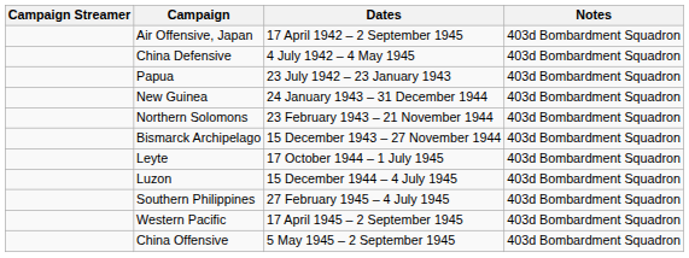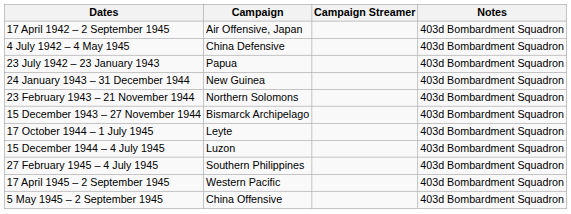 <table class="wikitable">
 <tr style="background:#efefef;">
+<th>Dates</th>
+<th>Campaign</th>
 <th>Campaign Streamer</th>
-<th>Campaign</th>
-<th>Dates</th>
 <th>Notes</th>
 </tr>
 <tr>
+<td>17 April 1942 – 2 September 1945</td>
+<td>Air Offensive, Japan</td>
 <td></td>
-<td>Air Offensive, Japan</td>
-<td>17 April 1942 – 2 September 1945</td>
 <td>403d Bombardment Squadron</td>
 </tr>
 <tr>
+<td>4 July 1942 – 4 May 1945</td>
+<td>China Defensive</td>
 <td></td>
-<td>China Defensive</td>
-<td>4 July 1942 – 4 May 1945</td>
 <td>403d Bombardment Squadron</td>
 </tr>
 <tr>
+<td>23 July 1942 – 23 January 1943</td>
+<td>Papua</td>
 <td></td>
-<td>Papua</td>
-<td>23 July 1942 – 23 January 1943</td>
 <td>403d Bombardment Squadron</td>
 </tr>
 <tr>
+<td>24 January 1943 – 31 December 1944</td>
+<td>New Guinea</td>
 <td></td>
-<td>New Guinea</td>
-<td>24 January 1943 – 31 December 1944</td>
 <td>403d Bombardment Squadron</td>
 </tr>
 <tr>
+<td>23 February 1943 – 21 November 1944</td>
+<td>Northern Solomons</td>
 <td></td>
-<td>Northern Solomons</td>
-<td>23 February 1943 – 21 November 1944</td>
 <td>403d Bombardment Squadron</td>
 </tr>
 <tr>
+<td>15 December 1943 – 27 November 1944</td>
+<td>Bismarck Archipelago</td>
 <td></td>
-<td>Bismarck Archipelago</td>
-<td>15 December 1943 – 27 November 1944</td>
 <td>403d Bombardment Squadron</td>
 </tr>
 <tr>
+<td>17 October 1944 – 1 July 1945</td>
+<td>Leyte</td>
 <td></td>
-<td>Leyte</td>
-<td>17 October 1944 – 1 July 1945</td>
 <td>403d Bombardment Squadron</td>
 </tr>
 <tr>
+<td>15 December 1944 – 4 July 1945</td>
+<td>Luzon</td>
 <td></td>
-<td>Luzon</td>
-<td>15 December 1944 – 4 July 1945</td>
 <td>403d Bombardment Squadron</td>
 </tr>
 <tr>
+<td>27 February 1945 – 4 July 1945</td>
+<td>Southern Philippines</td>
 <td></td>
-<td>Southern Philippines</td>
-<td>27 February 1945 – 4 July 1945</td>
 <td>403d Bombardment Squadron</td>
 </tr>
 <tr>
+<td>17 April 1945 – 2 September 1945</td>
+<td>Western Pacific</td>
 <td></td>
-<td>Western Pacific</td>
-<td>17 April 1945 – 2 September 1945</td>
 <td>403d Bombardment Squadron</td>
 </tr>
 <tr>
+<td>5 May 1945 – 2 September 1945</td>
+<td>China Offensive</td>
 <td></td>
-<td>China Offensive</td>
-<td>5 May 1945 – 2 September 1945</td>
 <td>403d Bombardment Squadron</td>
 </tr>
 </table>
